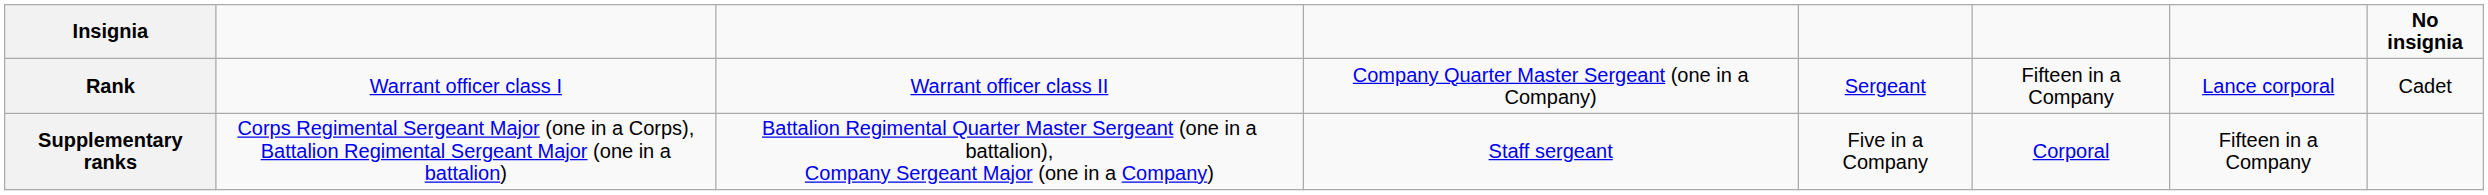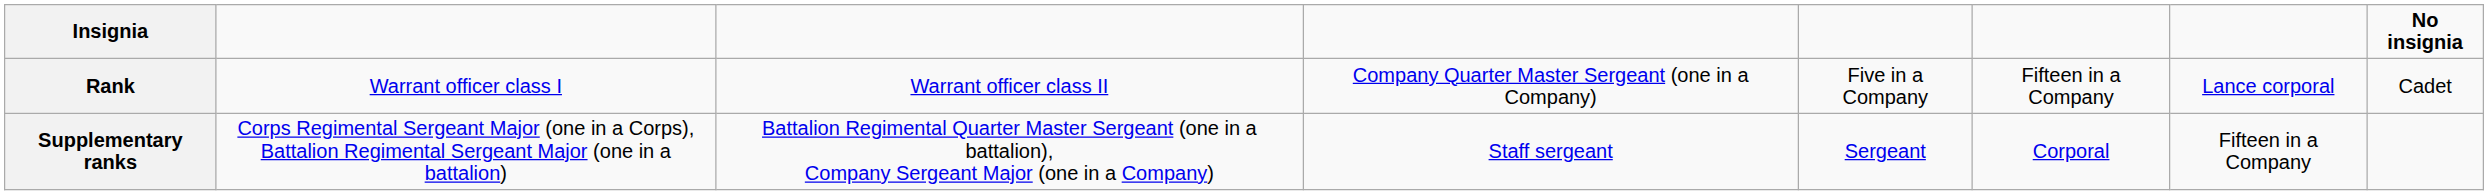 <table class="wikitable" style="margin:1em auto;">
 <tr align="center">
 <th>Insignia<br></th>
 <td></td>
 <td></td>
 <td></td>
 <td></td>
 <td></td>
 <td></td>
 <td><strong>No insignia</strong></td>
 </tr>
 <tr align="center">
 <th>Rank</th>
 <td><a href='#'>Warrant officer class I</a></td>
 <td><a href='#'>Warrant officer class II</a></td>
 <td><a href='#'>Company Quarter Master Sergeant</a> (one in a Company)</td>
-<td><a href='#'>Sergeant</a></td>
+<td>Five in a Company</td>
 <td>Fifteen in a Company</td>
 <td><a href='#'>Lance corporal</a></td>
 <td>Cadet</td>
 </tr>
 <tr align="center">
 <th>Supplementary ranks</th>
 <td><a href='#'>Corps Regimental Sergeant Major</a> (one in a Corps),<br><a href='#'>Battalion Regimental Sergeant Major</a> (one in a <a href='#'>battalion</a>)</td>
 <td><a href='#'>Battalion Regimental Quarter Master Sergeant</a> (one in a battalion),<br> <a href='#'>Company Sergeant Major</a> (one in a <a href='#'>Company</a>)</td>
 <td><a href='#'>Staff sergeant</a></td>
-<td>Five in a Company</td>
+<td><a href='#'>Sergeant</a></td>
 <td><a href='#'>Corporal</a></td>
 <td>Fifteen in a Company</td>
 </tr>
 </table>
